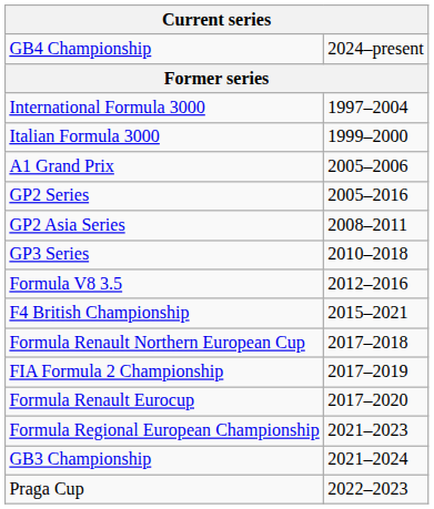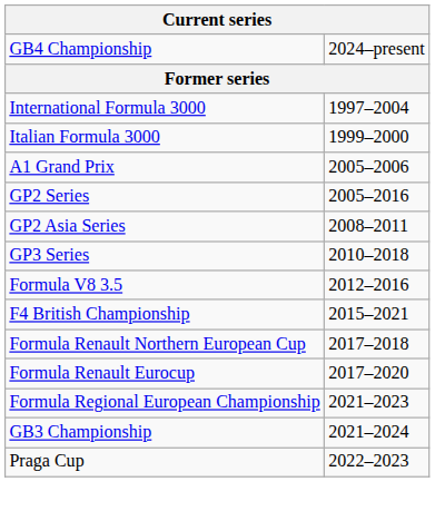 <table class="wikitable" border="1" style="font-size:85%">
 <tr>
 <th colspan=2>Current series</th>
 </tr>
 <tr>
 <td><a href='#'>GB4 Championship</a></td>
 <td>2024–present</td>
 </tr>
 <tr>
 <th colspan=2>Former series</th>
 </tr>
 <tr>
 <td><a href='#'>International Formula 3000</a></td>
 <td>1997–2004</td>
 </tr>
 <tr>
 <td><a href='#'>Italian Formula 3000</a></td>
 <td>1999–2000</td>
 </tr>
 <tr>
 <td><a href='#'>A1 Grand Prix</a></td>
 <td>2005–2006</td>
 </tr>
 <tr>
 <td><a href='#'>GP2 Series</a></td>
 <td>2005–2016</td>
 </tr>
 <tr>
 <td><a href='#'>GP2 Asia Series</a></td>
 <td>2008–2011</td>
 </tr>
 <tr>
 <td><a href='#'>GP3 Series</a></td>
 <td>2010–2018</td>
 </tr>
 <tr>
 <td><a href='#'>Formula V8 3.5</a></td>
 <td>2012–2016</td>
 </tr>
 <tr>
 <td><a href='#'>F4 British Championship</a></td>
 <td>2015–2021</td>
 </tr>
 <tr>
 <td><a href='#'>Formula Renault Northern European Cup</a></td>
 <td>2017–2018</td>
 </tr>
 <tr>
-<td><a href='#'>FIA Formula 2 Championship</a></td>
-<td>2017–2019</td>
-</tr>
-<tr>
 <td><a href='#'>Formula Renault Eurocup</a></td>
 <td>2017–2020</td>
 </tr>
 <tr>
 <td><a href='#'>Formula Regional European Championship</a></td>
 <td>2021–2023</td>
 </tr>
 <tr>
 <td><a href='#'>GB3 Championship</a></td>
 <td>2021–2024</td>
 </tr>
 <tr>
 <td>Praga Cup</td>
 <td>2022–2023</td>
 </tr>
 </table>
